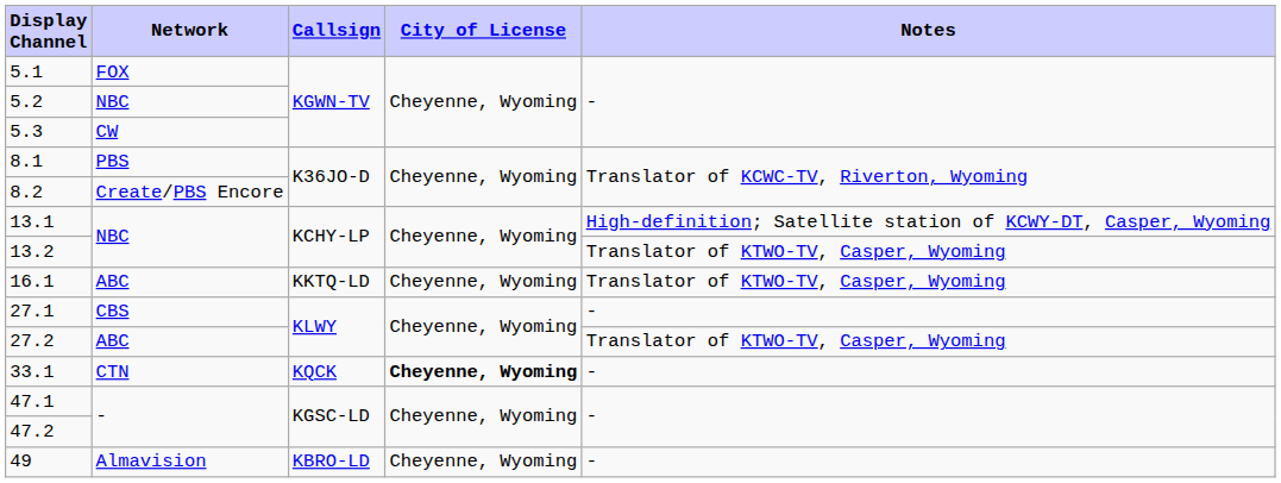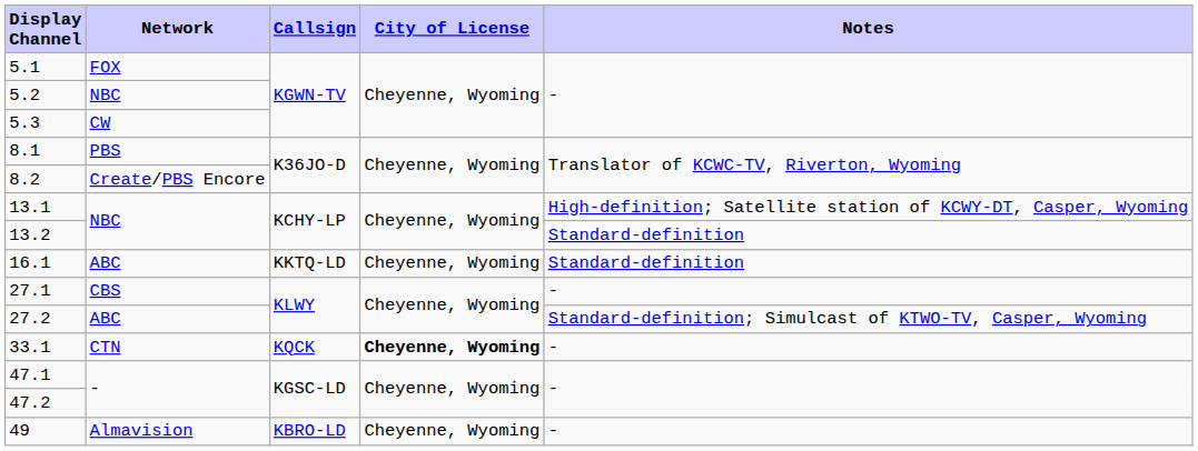 <table class="wikitable" border="1">
 <tr>
 <th style="background:#ccccff;"><strong>Display<br>Channel</strong></th>
 <th style="background:#ccccff;"><strong>Network</strong></th>
 <th style="background:#ccccff;"><strong><a href='#'>Callsign</a></strong></th>
 <th style="background:#ccccff;"><strong><a href='#'>City of License</a></strong></th>
 <th style="background:#ccccff;"><strong>Notes</strong></th>
 </tr>
 <tr>
 <td rowspan=1>5.1</td>
 <td rowspan=1><a href='#'>FOX</a></td>
 <td rowspan=3><a href='#'>KGWN-TV</a></td>
 <td rowspan=3>Cheyenne, Wyoming</td>
 <td rowspan=3>-</td>
 </tr>
 <tr>
 <td>5.2</td>
 <td><a href='#'>NBC</a></td>
 </tr>
 <tr>
 <td>5.3</td>
 <td><a href='#'>CW</a></td>
 </tr>
 <tr>
 <td rowspan=1>8.1</td>
 <td rowspan=1><a href='#'>PBS</a></td>
 <td rowspan=2>K36JO-D</td>
 <td rowspan=2>Cheyenne, Wyoming</td>
 <td rowspan=2>Translator of <a href='#'>KCWC-TV</a>, <a href='#'>Riverton, Wyoming</a></td>
 </tr>
 <tr>
 <td>8.2</td>
 <td><a href='#'>Create</a>/<a href='#'>PBS</a> Encore</td>
 </tr>
 <tr>
 <td rowspan=1>13.1</td>
 <td rowspan=2><a href='#'>NBC</a></td>
 <td rowspan=2>KCHY-LP</td>
 <td rowspan=2>Cheyenne, Wyoming</td>
 <td rowspan=1><a href='#'>High-definition</a>; Satellite station of <a href='#'>KCWY-DT</a>, <a href='#'>Casper, Wyoming</a></td>
 </tr>
 <tr>
 <td>13.2</td>
-<td>Translator of <a href='#'>KTWO-TV</a>, <a href='#'>Casper, Wyoming</a></td>
+<td><a href='#'>Standard-definition</a></td>
 </tr>
 <tr>
 <td>16.1</td>
 <td><a href='#'>ABC</a></td>
 <td>KKTQ-LD</td>
 <td>Cheyenne, Wyoming</td>
-<td>Translator of <a href='#'>KTWO-TV</a>, <a href='#'>Casper, Wyoming</a></td>
+<td><a href='#'>Standard-definition</a></td>
 </tr>
 <tr>
 <td rowspan=1>27.1</td>
 <td rowspan=1><a href='#'>CBS</a></td>
 <td rowspan=2><a href='#'>KLWY</a></td>
 <td rowspan=2>Cheyenne, Wyoming</td>
 <td rowspan=1>-</td>
 </tr>
 <tr>
 <td>27.2</td>
 <td><a href='#'>ABC</a></td>
-<td>Translator of <a href='#'>KTWO-TV</a>, <a href='#'>Casper, Wyoming</a></td>
+<td><a href='#'>Standard-definition</a>; Simulcast of <a href='#'>KTWO-TV</a>, <a href='#'>Casper, Wyoming</a></td>
 </tr>
 <tr>
 <td>33.1</td>
 <td><a href='#'> CTN</a></td>
 <td><a href='#'>KQCK</a></td>
 <td><strong>Cheyenne, Wyoming</strong></td>
 <td>-</td>
 </tr>
 <tr>
 <td rowspan=1>47.1</td>
 <td rowspan=2>-</td>
 <td rowspan=2>KGSC-LD</td>
 <td rowspan=2>Cheyenne, Wyoming</td>
 <td rowspan=2>-</td>
 </tr>
 <tr>
 <td>47.2</td>
 </tr>
 <tr>
 <td>49</td>
 <td><a href='#'>Almavision</a></td>
 <td><a href='#'>KBRO-LD</a></td>
 <td>Cheyenne, Wyoming</td>
 <td>-</td>
 </tr>
 </table>
